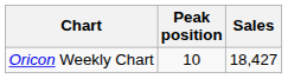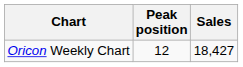 <table class="wikitable">
 <tr>
 <th>Chart</th>
 <th>Peak<br>position</th>
 <th>Sales</th>
 </tr>
 <tr>
 <td><em><a href='#'>Oricon</a></em> Weekly Chart</td>
-<td align="center">10</td>
+<td align="center">12</td>
 <td>18,427</td>
 </tr>
 </table>
